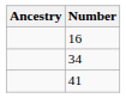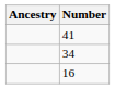 <table style="float: right;" class="wikitable">
 <tr>
 <th>Ancestry</th>
 <th>Number</th>
 </tr>
 <tr>
 <td></td>
-<td>16</td>
+<td>41</td>
 </tr>
 <tr>
 <td></td>
 <td>34</td>
 </tr>
 <tr>
 <td></td>
-<td>41</td>
+<td>16</td>
 </tr>
 </table>
